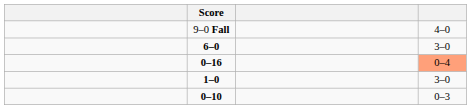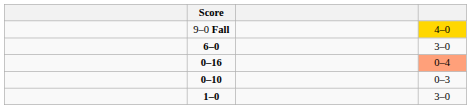 <table class="wikitable" style="text-align: center; ">
 <tr>
 <th align="right" width="270"></th>
 <th width="65">Score</th>
 <th align="left" width="270"></th>
 <th width="65"></th>
 </tr>
 <tr>
 <td align="left"><strong></strong></td>
 <td>9–0 <strong>Fall</strong></td>
 <td align="left"></td>
-<td>4–0 <strong></strong></td>
+<td style="background: gold;">4–0 <strong></strong></td>
 </tr>
 <tr>
 <td align="left"><strong></strong></td>
 <td><strong>6–0</strong></td>
 <td align="left"></td>
 <td>3–0 <strong></strong></td>
 </tr>
 <tr>
 <td align="left"></td>
 <td><strong>0–16</strong></td>
 <td align="left"><strong></strong></td>
 <td style="background: lightsalmon;">0–4 <strong></strong></td>
 </tr>
 <tr>
+<td align="left"></td>
+<td><strong>0–10</strong></td>
+<td align="left"><strong></strong></td>
+<td>0–3 <strong></strong></td>
+</tr>
+<tr>
 <td align="left"><strong></strong></td>
 <td><strong>1–0</strong></td>
 <td align="left"></td>
 <td>3–0 <strong></strong></td>
 </tr>
-<tr>
-<td align="left"></td>
-<td><strong>0–10</strong></td>
-<td align="left"><strong></strong></td>
-<td>0–3 <strong></strong></td>
-</tr>
 </table>
